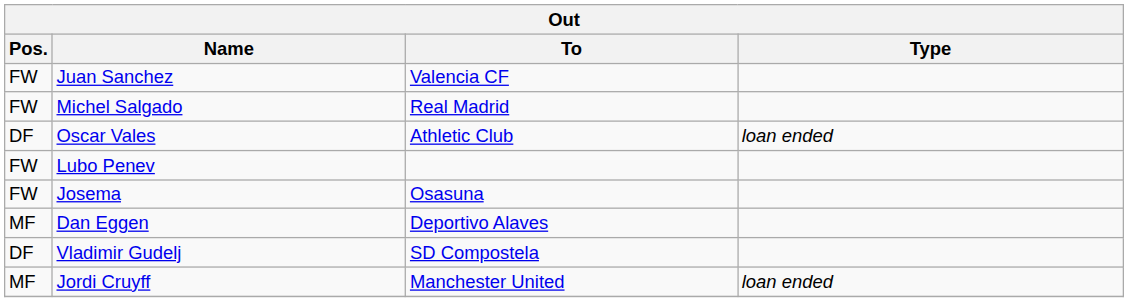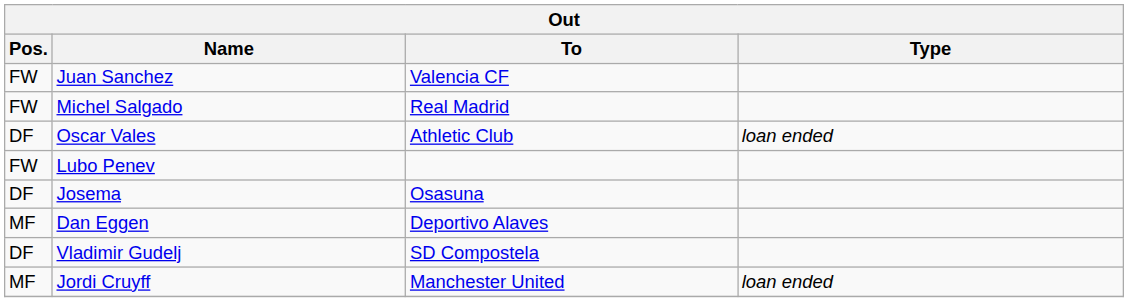 <table class="wikitable" style="font-size:90%;width:99%;">
 <tr>
 <th colspan="4">Out</th>
 </tr>
 <tr>
 <th width=3%>Pos.</th>
 <th width=32%>Name</th>
 <th width=30%>To</th>
 <th width=35%>Type</th>
 </tr>
 <tr>
 <td>FW</td>
 <td><a href='#'>Juan Sanchez</a></td>
 <td><a href='#'>Valencia CF</a></td>
 <td></td>
 </tr>
 <tr>
 <td>FW</td>
 <td><a href='#'>Michel Salgado</a></td>
 <td><a href='#'>Real Madrid</a></td>
 <td></td>
 </tr>
 <tr>
 <td>DF</td>
 <td><a href='#'>Oscar Vales</a></td>
 <td><a href='#'>Athletic Club</a></td>
 <td><em>loan ended</em></td>
 </tr>
 <tr>
 <td>FW</td>
 <td><a href='#'>Lubo Penev</a></td>
 <td></td>
 <td></td>
 </tr>
 <tr>
-<td>FW</td>
+<td>DF</td>
 <td><a href='#'>Josema</a></td>
 <td><a href='#'>Osasuna</a></td>
 <td></td>
 </tr>
 <tr>
 <td>MF</td>
 <td><a href='#'>Dan Eggen</a></td>
 <td><a href='#'>Deportivo Alaves</a></td>
 <td></td>
 </tr>
 <tr>
 <td>DF</td>
 <td><a href='#'>Vladimir Gudelj</a></td>
 <td><a href='#'>SD Compostela</a></td>
 <td></td>
 </tr>
 <tr>
 <td>MF</td>
 <td><a href='#'>Jordi Cruyff</a></td>
 <td><a href='#'>Manchester United</a></td>
 <td><em>loan ended</em></td>
 </tr>
 <tr>
 </tr>
 </table>
